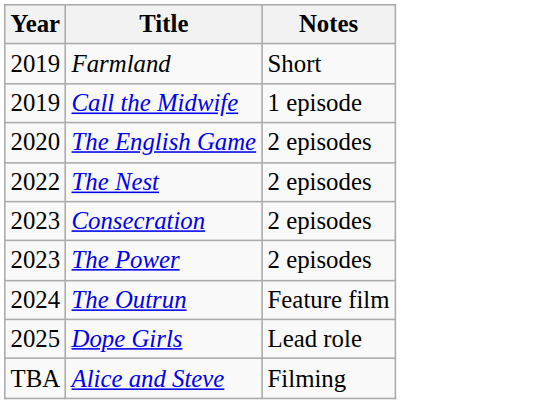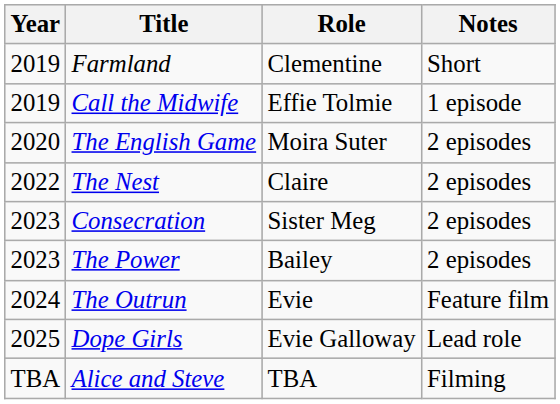 <table class="wikitable sortable">
 <tr>
 <th>Year</th>
 <th>Title</th>
+<th>Role</th>
 <th class="unsortable">Notes</th>
 </tr>
 <tr>
 <td>2019</td>
 <td><em>Farmland</em></td>
+<td>Clementine</td>
 <td>Short</td>
 </tr>
 <tr>
 <td>2019</td>
 <td><em><a href='#'>Call the Midwife</a></em></td>
+<td>Effie Tolmie</td>
 <td>1 episode</td>
 </tr>
 <tr>
 <td>2020</td>
 <td><em><a href='#'>The English Game</a></em></td>
+<td>Moira Suter</td>
 <td>2 episodes</td>
 </tr>
 <tr>
 <td>2022</td>
 <td><em><a href='#'>The Nest</a></em></td>
+<td>Claire</td>
 <td>2 episodes</td>
 </tr>
 <tr>
 <td>2023</td>
 <td><em><a href='#'>Consecration</a></em></td>
+<td>Sister Meg</td>
 <td>2 episodes</td>
 </tr>
 <tr>
 <td>2023</td>
 <td><em><a href='#'>The Power</a></em></td>
+<td>Bailey</td>
 <td>2 episodes</td>
 </tr>
 <tr>
 <td>2024</td>
 <td><em><a href='#'>The Outrun</a></em></td>
+<td>Evie</td>
 <td>Feature film</td>
 </tr>
 <tr>
 <td>2025</td>
 <td><em><a href='#'>Dope Girls</a></em></td>
+<td>Evie Galloway</td>
 <td>Lead role</td>
 </tr>
 <tr>
 <td>TBA</td>
 <td><em><a href='#'>Alice and Steve</a></em></td>
+<td>TBA</td>
 <td>Filming</td>
 </tr>
 </table>
